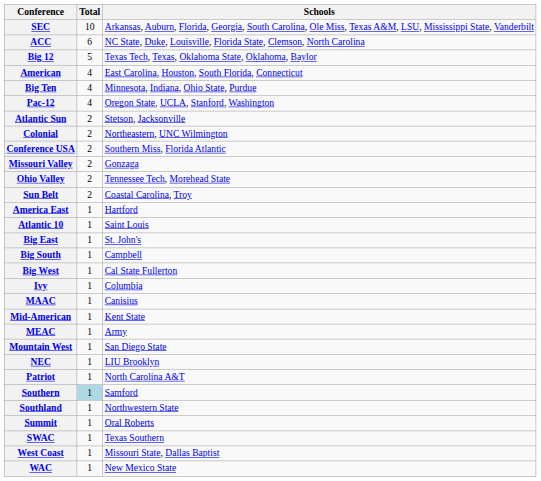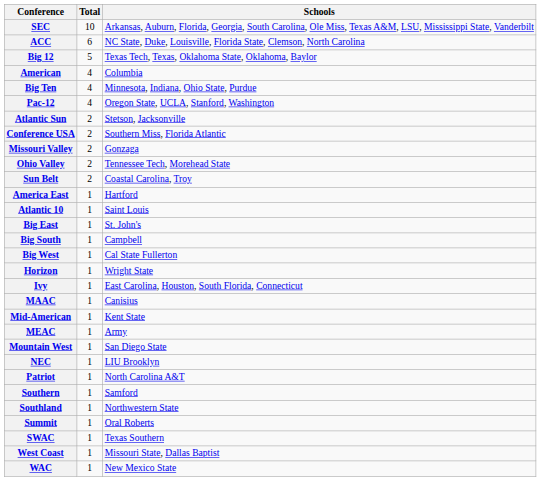 <table class="wikitable sortable plainrowheaders">
 <tr>
 <th scope="col">Conference</th>
 <th scope="col">Total</th>
 <th scope="col">Schools</th>
 </tr>
 <tr>
 <th scope="row"><a href='#'>SEC</a></th>
 <td align=center>10</td>
 <td><a href='#'>Arkansas</a>, <a href='#'>Auburn</a>, <a href='#'>Florida</a>, <a href='#'>Georgia</a>,  <a href='#'>South Carolina</a>, <a href='#'>Ole Miss</a>, <a href='#'>Texas A&M</a>, <a href='#'>LSU</a>, <a href='#'>Mississippi State</a>, <a href='#'>Vanderbilt</a></td>
 </tr>
 <tr>
 <th scope="row"><a href='#'>ACC</a></th>
 <td align=center>6</td>
 <td><a href='#'>NC State</a>, <a href='#'>Duke</a>, <a href='#'>Louisville</a>, <a href='#'>Florida State</a>, <a href='#'>Clemson</a>, <a href='#'>North Carolina</a></td>
 </tr>
 <tr>
 <th scope="row"><a href='#'>Big 12</a></th>
 <td align=center>5</td>
 <td><a href='#'>Texas Tech</a>, <a href='#'>Texas</a>, <a href='#'>Oklahoma State</a>, <a href='#'>Oklahoma</a>, <a href='#'>Baylor</a></td>
 </tr>
 <tr>
 <th scope="row"><a href='#'>American</a></th>
 <td align=center>4</td>
-<td><a href='#'>East Carolina</a>, <a href='#'>Houston</a>, <a href='#'>South Florida</a>, <a href='#'>Connecticut</a></td>
+<td><a href='#'>Columbia</a></td>
 </tr>
 <tr>
 <th scope="row"><a href='#'>Big Ten</a></th>
 <td align=center>4</td>
 <td><a href='#'>Minnesota</a>, <a href='#'>Indiana</a>, <a href='#'>Ohio State</a>, <a href='#'>Purdue</a></td>
 </tr>
 <tr>
 <th scope="row"><a href='#'>Pac-12</a></th>
 <td align=center>4</td>
 <td><a href='#'>Oregon State</a>, <a href='#'>UCLA</a>, <a href='#'>Stanford</a>, <a href='#'>Washington</a></td>
 </tr>
 <tr>
 <th scope="row"><a href='#'>Atlantic Sun</a></th>
 <td align=center>2</td>
 <td><a href='#'>Stetson</a>, <a href='#'>Jacksonville</a></td>
-</tr>
-<tr>
-<th scope="row"><a href='#'>Colonial</a></th>
-<td align=center>2</td>
-<td><a href='#'>Northeastern</a>, <a href='#'>UNC Wilmington</a></td>
 </tr>
 <tr>
 <th scope="row"><a href='#'>Conference USA</a></th>
 <td align=center>2</td>
 <td><a href='#'>Southern Miss</a>, <a href='#'>Florida Atlantic</a></td>
 </tr>
 <tr>
 <th scope="row"><a href='#'>Missouri Valley</a></th>
 <td align=center>2</td>
 <td><a href='#'>Gonzaga</a></td>
 </tr>
 <tr>
 <th scope="row"><a href='#'>Ohio Valley</a></th>
 <td align=center>2</td>
 <td><a href='#'>Tennessee Tech</a>, <a href='#'>Morehead State</a></td>
 </tr>
 <tr>
 <th scope="row"><a href='#'>Sun Belt</a></th>
 <td align=center>2</td>
 <td><a href='#'>Coastal Carolina</a>, <a href='#'>Troy</a></td>
 </tr>
 <tr>
 <th scope="row"><a href='#'>America East</a></th>
 <td align=center>1</td>
 <td><a href='#'>Hartford</a></td>
 </tr>
 <tr>
 <th scope="row"><a href='#'>Atlantic 10</a></th>
 <td align=center>1</td>
 <td><a href='#'>Saint Louis</a></td>
 </tr>
 <tr>
 <th scope="row"><a href='#'>Big East</a></th>
 <td align=center>1</td>
 <td><a href='#'>St. John's</a></td>
 </tr>
 <tr>
 <th scope="row"><a href='#'>Big South</a></th>
 <td align=center>1</td>
 <td><a href='#'>Campbell</a></td>
 </tr>
 <tr>
 <th scope="row"><a href='#'>Big West</a></th>
 <td align=center>1</td>
 <td><a href='#'>Cal State Fullerton</a></td>
 </tr>
 <tr>
+<th scope="row"><a href='#'>Horizon</a></th>
+<td align=center>1</td>
+<td><a href='#'>Wright State</a></td>
+</tr>
+<tr>
 <th scope="row"><a href='#'>Ivy</a></th>
 <td align=center>1</td>
-<td><a href='#'>Columbia</a></td>
+<td><a href='#'>East Carolina</a>, <a href='#'>Houston</a>, <a href='#'>South Florida</a>, <a href='#'>Connecticut</a></td>
 </tr>
 <tr>
 <th scope="row"><a href='#'>MAAC</a></th>
 <td align=center>1</td>
 <td><a href='#'>Canisius</a></td>
 </tr>
 <tr>
 <th scope="row"><a href='#'>Mid-American</a></th>
 <td align=center>1</td>
 <td><a href='#'>Kent State</a></td>
 </tr>
 <tr>
 <th scope="row"><a href='#'>MEAC</a></th>
 <td align=center>1</td>
 <td><a href='#'>Army</a></td>
 </tr>
 <tr>
 <th scope="row"><a href='#'>Mountain West</a></th>
 <td align=center>1</td>
 <td><a href='#'>San Diego State</a></td>
 </tr>
 <tr>
 <th scope="row"><a href='#'>NEC</a></th>
 <td align=center>1</td>
 <td><a href='#'>LIU Brooklyn</a></td>
 </tr>
 <tr>
 <th scope="row"><a href='#'>Patriot</a></th>
 <td align=center>1</td>
 <td><a href='#'>North Carolina A&T</a></td>
 </tr>
 <tr>
 <th scope="row"><a href='#'>Southern</a></th>
-<td align=center style="background: lightblue;">1</td>
+<td align=center>1</td>
 <td><a href='#'>Samford</a></td>
 </tr>
 <tr>
 <th scope="row"><a href='#'>Southland</a></th>
 <td align=center>1</td>
 <td><a href='#'>Northwestern State</a></td>
 </tr>
 <tr>
 <th scope="row"><a href='#'>Summit</a></th>
 <td align=center>1</td>
 <td><a href='#'>Oral Roberts</a></td>
 </tr>
 <tr>
 <th scope="row"><a href='#'>SWAC</a></th>
 <td align=center>1</td>
 <td><a href='#'>Texas Southern</a></td>
 </tr>
 <tr>
 <th scope="row"><a href='#'>West Coast</a></th>
 <td align=center>1</td>
 <td><a href='#'>Missouri State</a>, <a href='#'>Dallas Baptist</a></td>
 </tr>
 <tr>
 <th scope="row"><a href='#'>WAC</a></th>
 <td align=center>1</td>
 <td><a href='#'>New Mexico State</a></td>
 </tr>
 </table>
